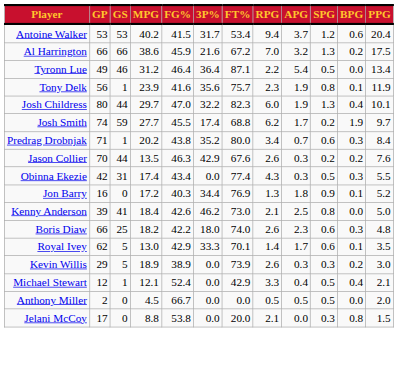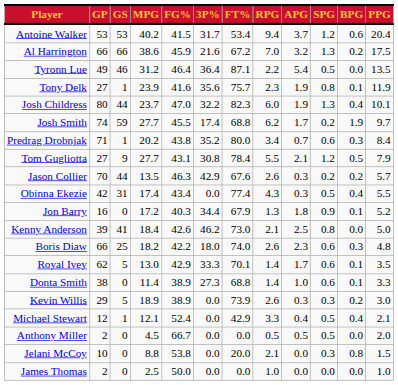 <table class="wikitable sortable" style="text-align:right;">
 <tr>
 <th style="background:#C8102E; color:#FFC72C; border-top:#010101 3px solid; border-bottom:#010101 3px solid;">Player</th>
 <th style="background:#C8102E; color:#FFC72C; border-top:#010101 3px solid; border-bottom:#010101 3px solid;">GP</th>
 <th style="background:#C8102E; color:#FFC72C; border-top:#010101 3px solid; border-bottom:#010101 3px solid;">GS</th>
 <th style="background:#C8102E; color:#FFC72C; border-top:#010101 3px solid; border-bottom:#010101 3px solid;">MPG</th>
 <th style="background:#C8102E; color:#FFC72C; border-top:#010101 3px solid; border-bottom:#010101 3px solid;">FG%</th>
 <th style="background:#C8102E; color:#FFC72C; border-top:#010101 3px solid; border-bottom:#010101 3px solid;">3P%</th>
 <th style="background:#C8102E; color:#FFC72C; border-top:#010101 3px solid; border-bottom:#010101 3px solid;">FT%</th>
 <th style="background:#C8102E; color:#FFC72C; border-top:#010101 3px solid; border-bottom:#010101 3px solid;">RPG</th>
 <th style="background:#C8102E; color:#FFC72C; border-top:#010101 3px solid; border-bottom:#010101 3px solid;">APG</th>
 <th style="background:#C8102E; color:#FFC72C; border-top:#010101 3px solid; border-bottom:#010101 3px solid;">SPG</th>
 <th style="background:#C8102E; color:#FFC72C; border-top:#010101 3px solid; border-bottom:#010101 3px solid;">BPG</th>
 <th style="background:#C8102E; color:#FFC72C; border-top:#010101 3px solid; border-bottom:#010101 3px solid;">PPG</th>
 </tr>
 <tr>
 <td><a href='#'>Antoine Walker</a></td>
 <td>53</td>
 <td>53</td>
 <td>40.2</td>
 <td>41.5</td>
 <td>31.7</td>
 <td>53.4</td>
 <td>9.4</td>
 <td>3.7</td>
 <td>1.2</td>
 <td>0.6</td>
 <td>20.4</td>
 </tr>
 <tr>
 <td><a href='#'>Al Harrington</a></td>
 <td>66</td>
 <td>66</td>
 <td>38.6</td>
 <td>45.9</td>
 <td>21.6</td>
 <td>67.2</td>
 <td>7.0</td>
 <td>3.2</td>
 <td>1.3</td>
 <td>0.2</td>
 <td>17.5</td>
 </tr>
 <tr>
 <td><a href='#'>Tyronn Lue</a></td>
 <td>49</td>
 <td>46</td>
 <td>31.2</td>
 <td>46.4</td>
 <td>36.4</td>
 <td>87.1</td>
 <td>2.2</td>
 <td>5.4</td>
 <td>0.5</td>
 <td>0.0</td>
-<td>13.4</td>
+<td>13.5</td>
 </tr>
 <tr>
 <td><a href='#'>Tony Delk</a></td>
-<td>56</td>
+<td>27</td>
 <td>1</td>
 <td>23.9</td>
 <td>41.6</td>
 <td>35.6</td>
 <td>75.7</td>
 <td>2.3</td>
 <td>1.9</td>
 <td>0.8</td>
 <td>0.1</td>
 <td>11.9</td>
 </tr>
 <tr>
 <td><a href='#'>Josh Childress</a></td>
 <td>80</td>
 <td>44</td>
-<td>29.7</td>
+<td>23.7</td>
 <td>47.0</td>
 <td>32.2</td>
 <td>82.3</td>
 <td>6.0</td>
 <td>1.9</td>
 <td>1.3</td>
 <td>0.4</td>
 <td>10.1</td>
 </tr>
 <tr>
 <td><a href='#'>Josh Smith</a></td>
 <td>74</td>
 <td>59</td>
 <td>27.7</td>
 <td>45.5</td>
 <td>17.4</td>
 <td>68.8</td>
 <td>6.2</td>
 <td>1.7</td>
 <td>0.2</td>
 <td>1.9</td>
 <td>9.7</td>
 </tr>
 <tr>
 <td><a href='#'>Predrag Drobnjak</a></td>
 <td>71</td>
 <td>1</td>
 <td>20.2</td>
 <td>43.8</td>
 <td>35.2</td>
 <td>80.0</td>
 <td>3.4</td>
 <td>0.7</td>
 <td>0.6</td>
 <td>0.3</td>
 <td>8.4</td>
 </tr>
 <tr>
+<td><a href='#'>Tom Gugliotta</a></td>
+<td>27</td>
+<td>9</td>
+<td>27.7</td>
+<td>43.1</td>
+<td>30.8</td>
+<td>78.4</td>
+<td>5.5</td>
+<td>2.1</td>
+<td>1.2</td>
+<td>0.5</td>
+<td>7.9</td>
+</tr>
+<tr>
 <td><a href='#'>Jason Collier</a></td>
 <td>70</td>
 <td>44</td>
 <td>13.5</td>
 <td>46.3</td>
 <td>42.9</td>
 <td>67.6</td>
 <td>2.6</td>
 <td>0.3</td>
 <td>0.2</td>
 <td>0.2</td>
-<td>7.6</td>
+<td>5.7</td>
 </tr>
 <tr>
 <td><a href='#'>Obinna Ekezie</a></td>
 <td>42</td>
 <td>31</td>
 <td>17.4</td>
 <td>43.4</td>
 <td>0.0</td>
 <td>77.4</td>
 <td>4.3</td>
 <td>0.3</td>
 <td>0.5</td>
-<td>0.3</td>
+<td>0.4</td>
 <td>5.5</td>
 </tr>
 <tr>
 <td><a href='#'>Jon Barry</a></td>
 <td>16</td>
 <td>0</td>
 <td>17.2</td>
 <td>40.3</td>
 <td>34.4</td>
-<td>76.9</td>
+<td>67.9</td>
 <td>1.3</td>
 <td>1.8</td>
 <td>0.9</td>
 <td>0.1</td>
 <td>5.2</td>
 </tr>
 <tr>
 <td><a href='#'>Kenny Anderson</a></td>
 <td>39</td>
 <td>41</td>
 <td>18.4</td>
 <td>42.6</td>
 <td>46.2</td>
 <td>73.0</td>
 <td>2.1</td>
 <td>2.5</td>
 <td>0.8</td>
 <td>0.0</td>
 <td>5.0</td>
 </tr>
 <tr>
 <td><a href='#'>Boris Diaw</a></td>
 <td>66</td>
 <td>25</td>
 <td>18.2</td>
 <td>42.2</td>
 <td>18.0</td>
 <td>74.0</td>
 <td>2.6</td>
 <td>2.3</td>
 <td>0.6</td>
 <td>0.3</td>
 <td>4.8</td>
 </tr>
 <tr>
 <td><a href='#'>Royal Ivey</a></td>
 <td>62</td>
 <td>5</td>
 <td>13.0</td>
 <td>42.9</td>
 <td>33.3</td>
 <td>70.1</td>
 <td>1.4</td>
 <td>1.7</td>
 <td>0.6</td>
 <td>0.1</td>
 <td>3.5</td>
 </tr>
 <tr>
+<td><a href='#'>Donta Smith</a></td>
+<td>38</td>
+<td>0</td>
+<td>11.4</td>
+<td>38.9</td>
+<td>27.3</td>
+<td>68.8</td>
+<td>1.4</td>
+<td>1.0</td>
+<td>0.6</td>
+<td>0.1</td>
+<td>3.3</td>
+</tr>
+<tr>
 <td><a href='#'>Kevin Willis</a></td>
 <td>29</td>
 <td>5</td>
 <td>18.9</td>
 <td>38.9</td>
 <td>0.0</td>
 <td>73.9</td>
 <td>2.6</td>
 <td>0.3</td>
 <td>0.3</td>
 <td>0.2</td>
 <td>3.0</td>
 </tr>
 <tr>
 <td><a href='#'>Michael Stewart</a></td>
 <td>12</td>
 <td>1</td>
 <td>12.1</td>
 <td>52.4</td>
 <td>0.0</td>
 <td>42.9</td>
 <td>3.3</td>
 <td>0.4</td>
 <td>0.5</td>
 <td>0.4</td>
 <td>2.1</td>
 </tr>
 <tr>
 <td><a href='#'>Anthony Miller</a></td>
 <td>2</td>
 <td>0</td>
 <td>4.5</td>
 <td>66.7</td>
 <td>0.0</td>
 <td>0.0</td>
 <td>0.5</td>
 <td>0.5</td>
 <td>0.5</td>
 <td>0.0</td>
 <td>2.0</td>
 </tr>
 <tr>
 <td><a href='#'>Jelani McCoy</a></td>
-<td>17</td>
+<td>10</td>
 <td>0</td>
 <td>8.8</td>
 <td>53.8</td>
 <td>0.0</td>
 <td>20.0</td>
 <td>2.1</td>
 <td>0.0</td>
 <td>0.3</td>
 <td>0.8</td>
 <td>1.5</td>
 </tr>
+<tr>
+<td><a href='#'>James Thomas</a></td>
+<td>2</td>
+<td>0</td>
+<td>2.5</td>
+<td>50.0</td>
+<td>0.0</td>
+<td>0.0</td>
+<td>1.0</td>
+<td>0.0</td>
+<td>0.0</td>
+<td>0.0</td>
+<td>1.0</td>
+</tr>
 </table>
